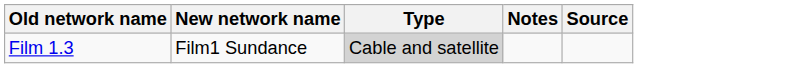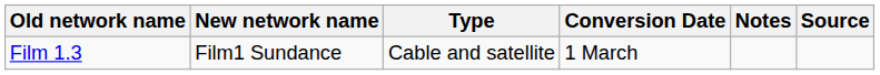 <table class="wikitable">
 <tr>
 <th>Old network name</th>
 <th>New network name</th>
 <th>Type</th>
+<th>Conversion Date</th>
 <th>Notes</th>
 <th>Source</th>
 </tr>
 <tr>
 <td><a href='#'>Film 1.3</a></td>
 <td>Film1 Sundance</td>
-<td style="background: lightgrey;">Cable and satellite</td>
+<td>Cable and satellite</td>
+<td>1 March</td>
 <td></td>
 <td></td>
 </tr>
 </table>
